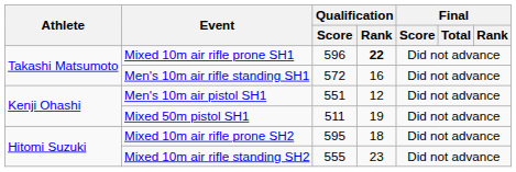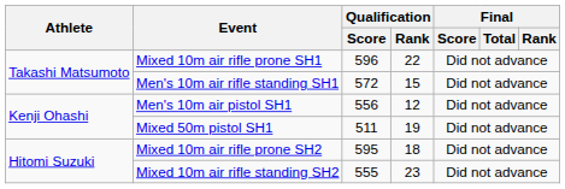 <table class=wikitable style="font-size:90%">
 <tr>
 <th rowspan="2">Athlete</th>
 <th rowspan="2">Event</th>
 <th colspan="2">Qualification</th>
 <th colspan="3">Final</th>
 </tr>
 <tr>
 <th>Score</th>
 <th>Rank</th>
 <th>Score</th>
 <th>Total</th>
 <th>Rank</th>
 </tr>
 <tr>
 <td rowspan="2"><a href='#'>Takashi Matsumoto</a></td>
 <td><a href='#'>Mixed 10m air rifle prone SH1</a></td>
 <td align=center>596</td>
-<td align=center><strong>22</strong></td>
+<td align=center>22</td>
 <td align=center colspan="3">Did not advance</td>
 </tr>
 <tr>
 <td><a href='#'>Men's 10m air rifle standing SH1</a></td>
 <td align=center>572</td>
-<td align=center>16</td>
+<td align=center>15</td>
 <td align=center colspan="3">Did not advance</td>
 </tr>
 <tr>
 <td rowspan="2"><a href='#'>Kenji Ohashi</a></td>
 <td><a href='#'>Men's 10m air pistol SH1</a></td>
-<td align=center>551</td>
+<td align=center>556</td>
 <td align=center>12</td>
 <td align=center colspan="3">Did not advance</td>
 </tr>
 <tr>
 <td><a href='#'>Mixed 50m pistol SH1</a></td>
 <td align=center>511</td>
 <td align=center>19</td>
 <td align=center colspan="3">Did not advance</td>
 </tr>
 <tr>
 <td rowspan="2"><a href='#'>Hitomi Suzuki</a></td>
 <td><a href='#'>Mixed 10m air rifle prone SH2</a></td>
 <td align=center>595</td>
 <td align=center>18</td>
 <td align=center colspan="3">Did not advance</td>
 </tr>
 <tr>
 <td><a href='#'>Mixed 10m air rifle standing SH2</a></td>
 <td align=center>555</td>
 <td align=center>23</td>
 <td align=center colspan="3">Did not advance</td>
 </tr>
 </table>
